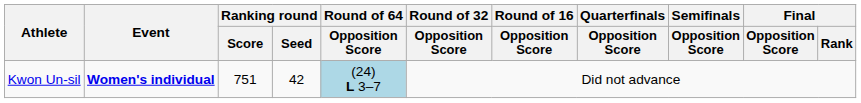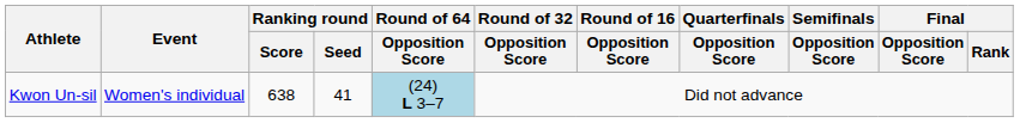 <table class="wikitable" style="font-size:90%">
 <tr>
 <th rowspan="2">Athlete</th>
 <th rowspan="2">Event</th>
 <th colspan="2">Ranking round</th>
 <th>Round of 64</th>
 <th>Round of 32</th>
 <th>Round of 16</th>
 <th>Quarterfinals</th>
 <th>Semifinals</th>
 <th colspan="2">Final</th>
 </tr>
 <tr style="font-size:95%">
 <th>Score</th>
 <th>Seed</th>
 <th>Opposition<br>Score</th>
 <th>Opposition<br>Score</th>
 <th>Opposition<br>Score</th>
 <th>Opposition<br>Score</th>
 <th>Opposition<br>Score</th>
 <th>Opposition<br>Score</th>
 <th>Rank</th>
 </tr>
 <tr align=center>
 <td align=left><a href='#'>Kwon Un-sil</a></td>
-<td align=left><strong><a href='#'>Women's individual</a></strong></td>
-<td>751</td>
-<td>42</td>
+<td align=left><a href='#'>Women's individual</a></td>
+<td>638</td>
+<td>41</td>
 <td style="background: lightblue;"> (24)<br><strong>L</strong> 3–7</td>
 <td colspan=6>Did not advance</td>
 </tr>
 </table>
